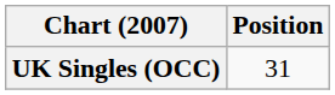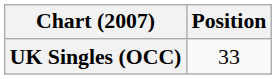 <table class="wikitable plainrowheaders" style="text-align:center">
 <tr>
 <th scope="col">Chart (2007)</th>
 <th scope="col">Position</th>
 </tr>
 <tr>
 <th scope="row">UK Singles (OCC)</th>
-<td>31</td>
+<td>33</td>
 </tr>
 </table>
